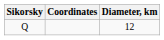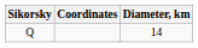 <table class="wikitable" style="text-align:center">
 <tr>
 <th>Sikorsky</th>
 <th class="unsortable">Coordinates</th>
 <th>Diameter, km</th>
 </tr>
 <tr>
 <td>Q</td>
 <td></td>
-<td>12</td>
+<td>14</td>
 </tr>
 </table>
